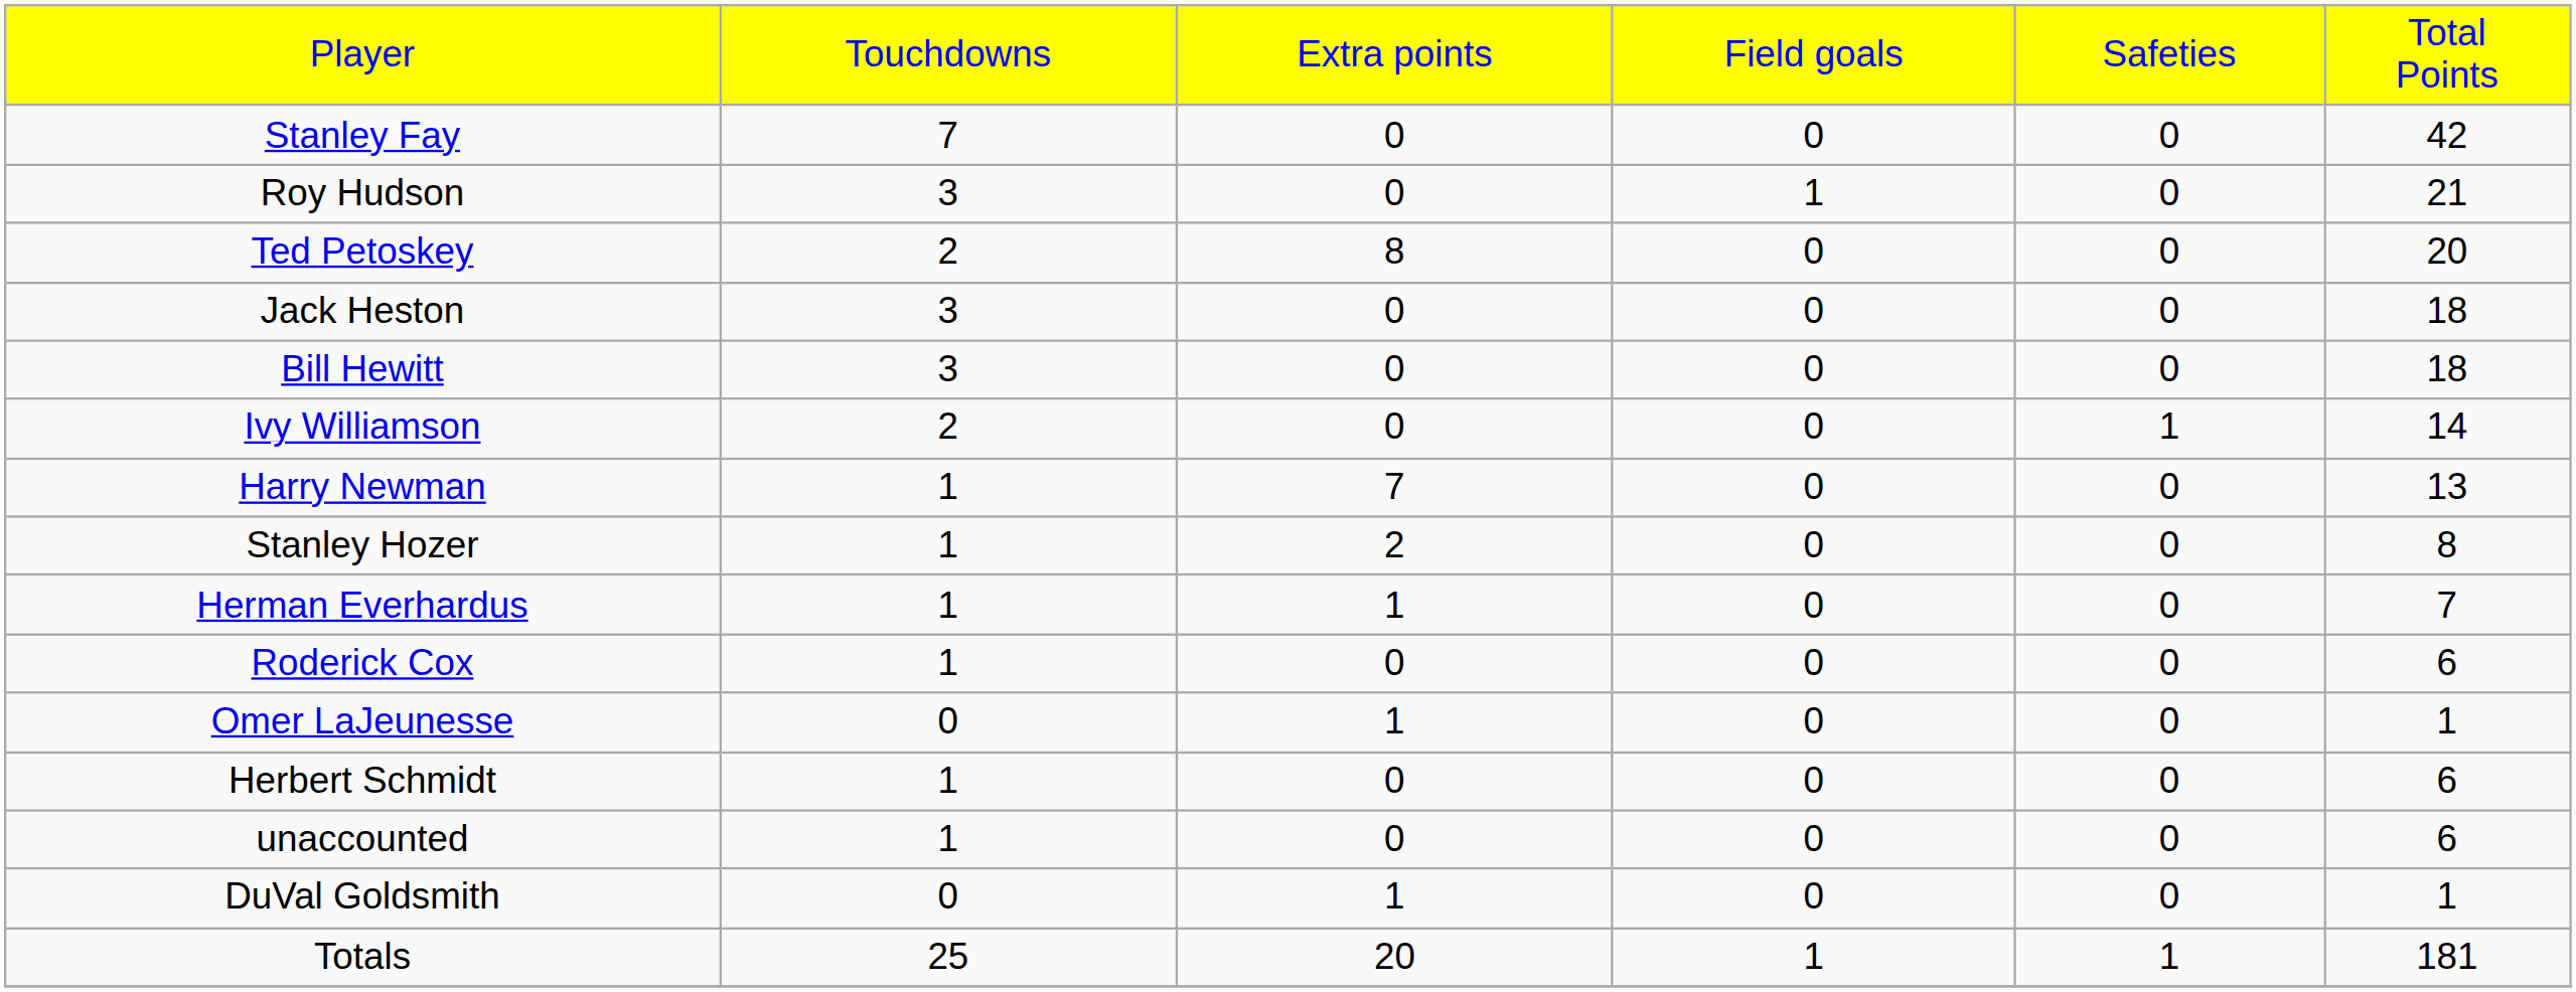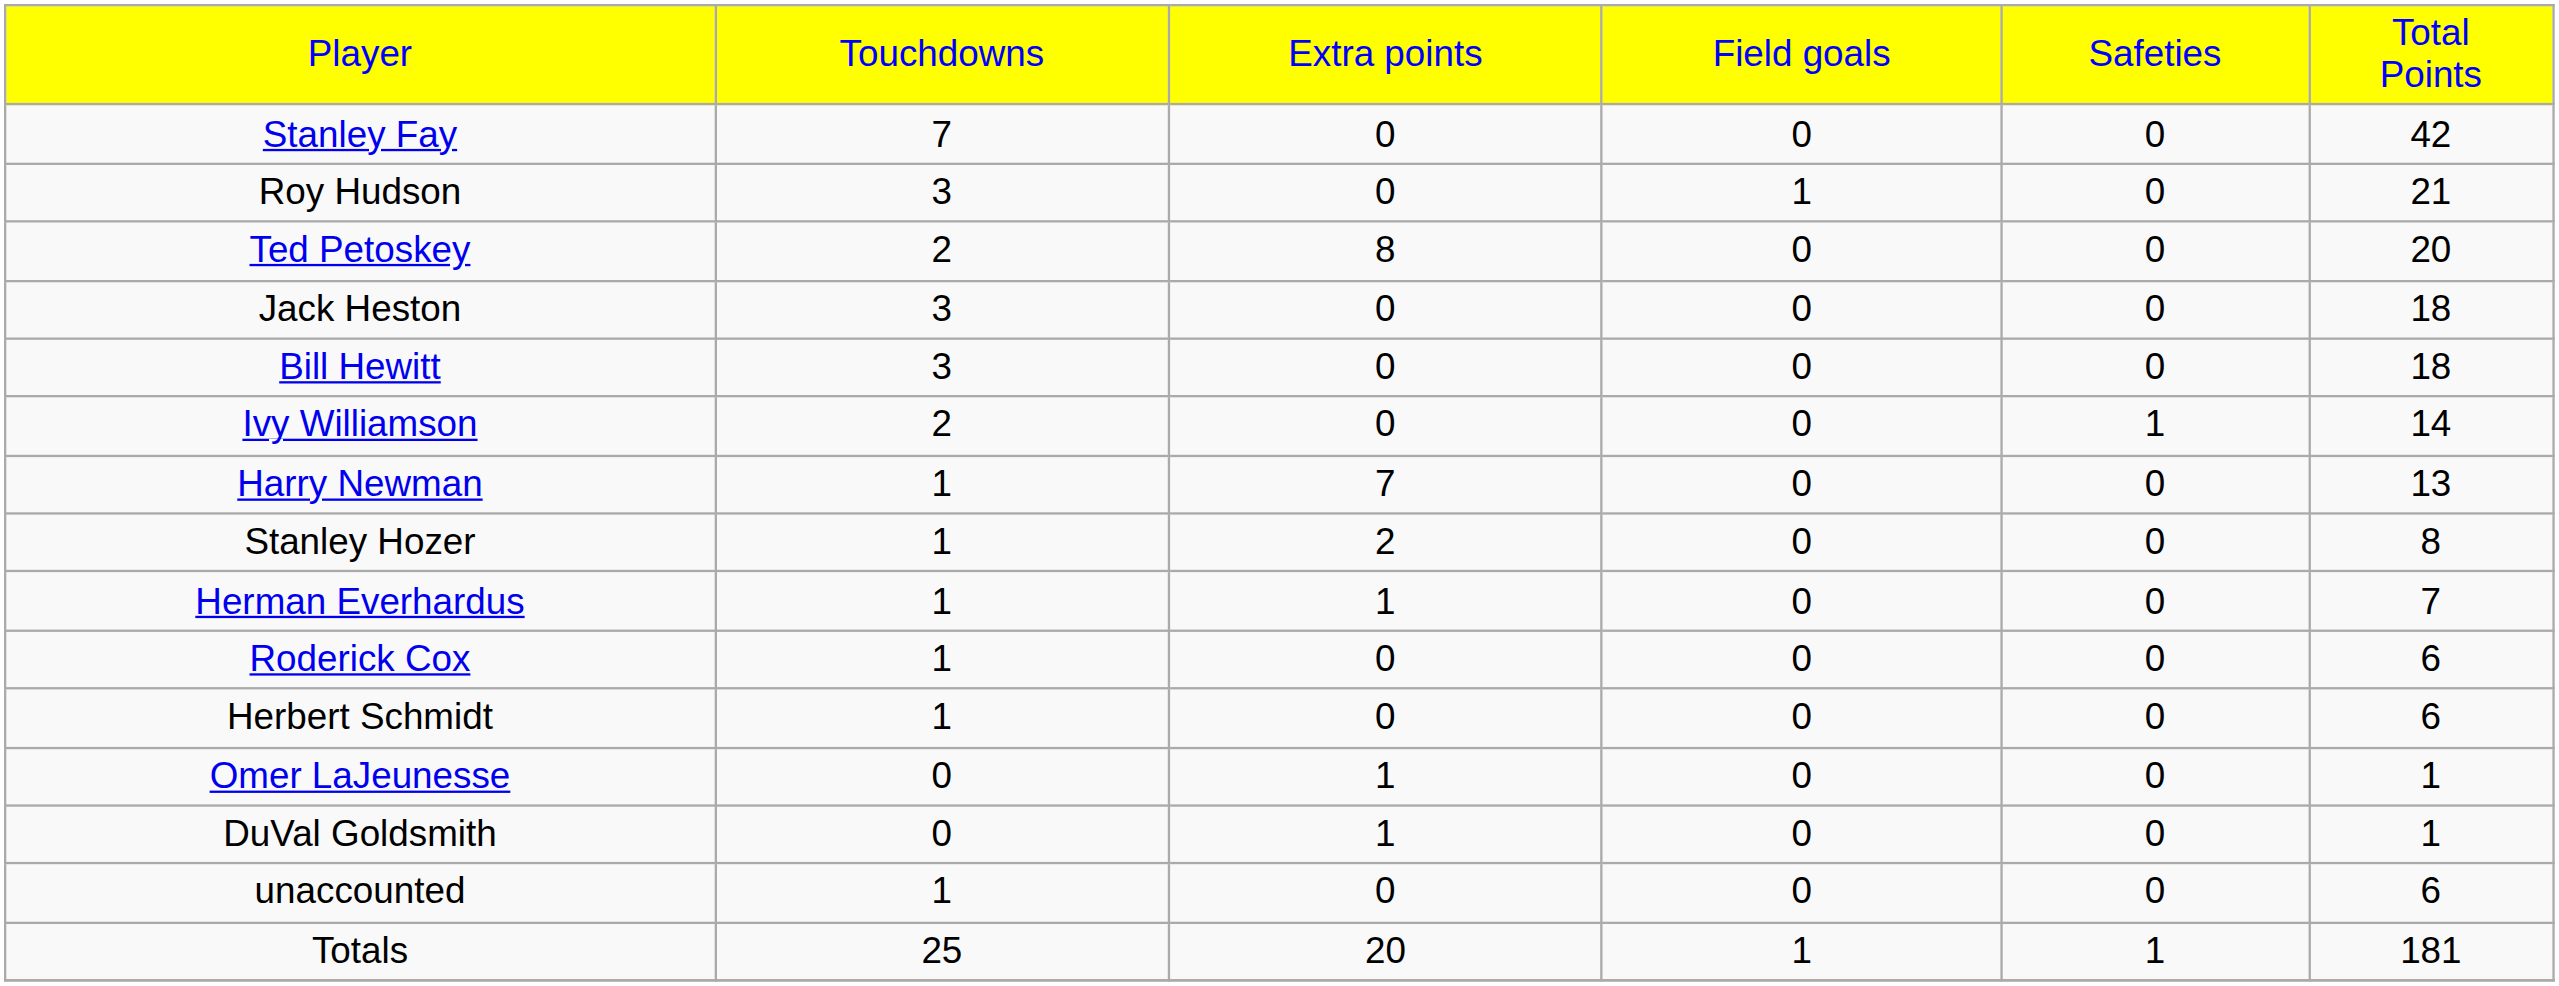 <table class="wikitable" width="70%">
 <tr align="center"  style="background:yellow;color:blue;">
 <td>Player</td>
 <td>Touchdowns</td>
 <td>Extra points</td>
 <td>Field goals</td>
 <td>Safeties</td>
 <td>Total<br>Points</td>
 </tr>
 <tr align="center" bgcolor="">
 <td><a href='#'>Stanley Fay</a></td>
 <td>7</td>
 <td>0</td>
 <td>0</td>
 <td>0</td>
 <td>42</td>
 </tr>
 <tr align="center" bgcolor="">
 <td>Roy Hudson</td>
 <td>3</td>
 <td>0</td>
 <td>1</td>
 <td>0</td>
 <td>21</td>
 </tr>
 <tr align="center" bgcolor="">
 <td><a href='#'>Ted Petoskey</a></td>
 <td>2</td>
 <td>8</td>
 <td>0</td>
 <td>0</td>
 <td>20</td>
 </tr>
 <tr align="center" bgcolor="">
 <td>Jack Heston</td>
 <td>3</td>
 <td>0</td>
 <td>0</td>
 <td>0</td>
 <td>18</td>
 </tr>
 <tr align="center" bgcolor="">
 <td><a href='#'>Bill Hewitt</a></td>
 <td>3</td>
 <td>0</td>
 <td>0</td>
 <td>0</td>
 <td>18</td>
 </tr>
 <tr align="center" bgcolor="">
 <td><a href='#'>Ivy Williamson</a></td>
 <td>2</td>
 <td>0</td>
 <td>0</td>
 <td>1</td>
 <td>14</td>
 </tr>
 <tr align="center" bgcolor="">
 <td><a href='#'>Harry Newman</a></td>
 <td>1</td>
 <td>7</td>
 <td>0</td>
 <td>0</td>
 <td>13</td>
 </tr>
 <tr align="center" bgcolor="">
 <td>Stanley Hozer</td>
 <td>1</td>
 <td>2</td>
 <td>0</td>
 <td>0</td>
 <td>8</td>
 </tr>
 <tr align="center" bgcolor="">
 <td><a href='#'>Herman Everhardus</a></td>
 <td>1</td>
 <td>1</td>
 <td>0</td>
 <td>0</td>
 <td>7</td>
 </tr>
 <tr align="center" bgcolor="">
 <td><a href='#'>Roderick Cox</a></td>
 <td>1</td>
 <td>0</td>
 <td>0</td>
 <td>0</td>
 <td>6</td>
 </tr>
 <tr align="center" bgcolor="">
+<td>Herbert Schmidt</td>
+<td>1</td>
+<td>0</td>
+<td>0</td>
+<td>0</td>
+<td>6</td>
+</tr>
+<tr align="center" bgcolor="">
 <td><a href='#'>Omer LaJeunesse</a></td>
 <td>0</td>
 <td>1</td>
 <td>0</td>
 <td>0</td>
 <td>1</td>
 </tr>
 <tr align="center" bgcolor="">
-<td>Herbert Schmidt</td>
+<td>DuVal Goldsmith</td>
+<td>0</td>
 <td>1</td>
 <td>0</td>
 <td>0</td>
-<td>0</td>
-<td>6</td>
+<td>1</td>
 </tr>
 <tr align="center" bgcolor="">
 <td>unaccounted</td>
 <td>1</td>
 <td>0</td>
 <td>0</td>
 <td>0</td>
 <td>6</td>
-</tr>
-<tr align="center" bgcolor="">
-<td>DuVal Goldsmith</td>
-<td>0</td>
-<td>1</td>
-<td>0</td>
-<td>0</td>
-<td>1</td>
 </tr>
 <tr align="center" bgcolor="">
 <td>Totals</td>
 <td>25</td>
 <td>20</td>
 <td>1</td>
 <td>1</td>
 <td>181</td>
 </tr>
 <tr align="center" bgcolor="">
 </tr>
 </table>
